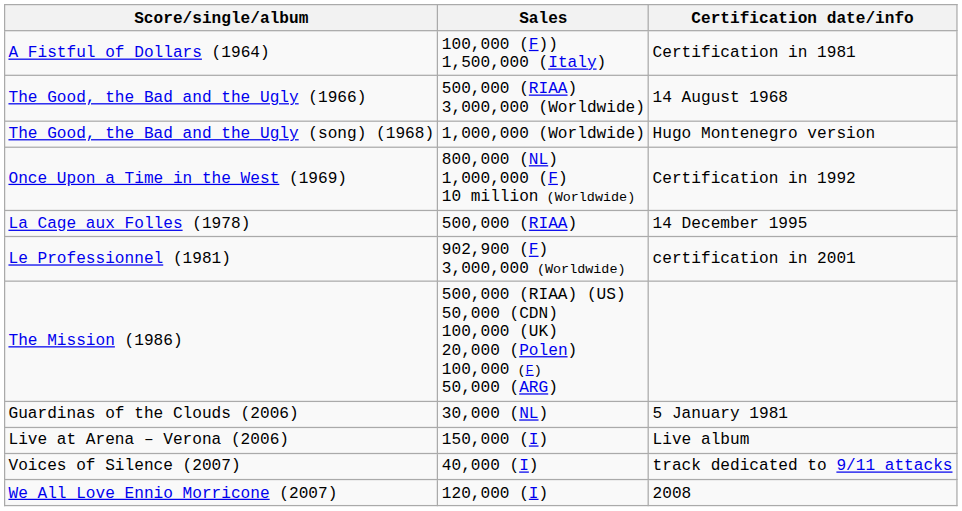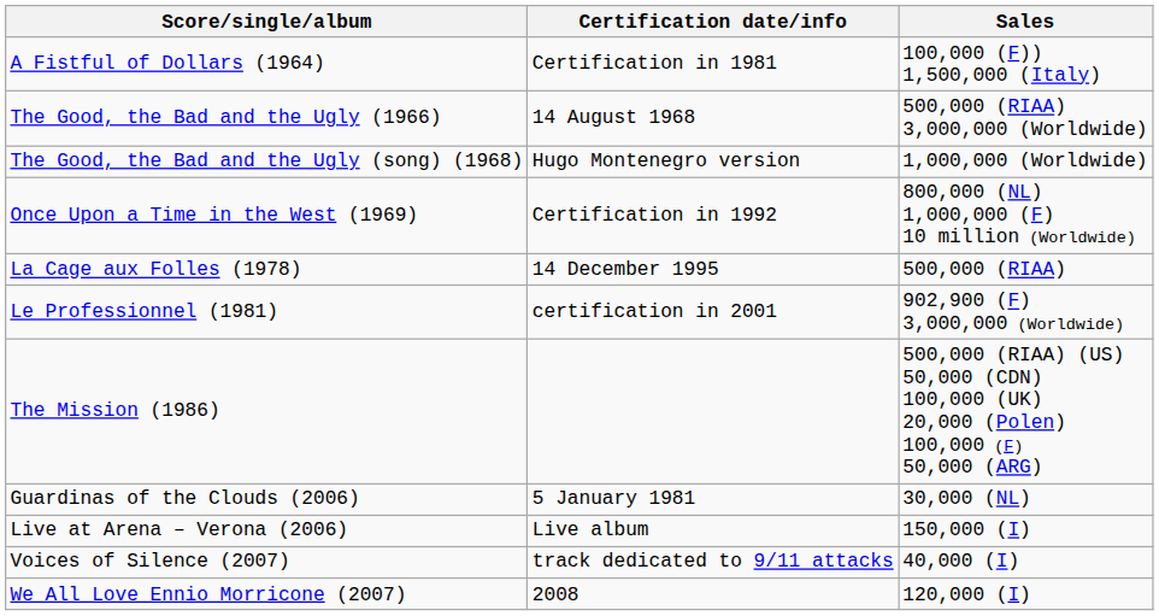 <table class="wikitable">
 <tr>
 <th>Score/single/album</th>
+<th>Certification date/info</th>
 <th>Sales</th>
-<th>Certification date/info</th>
 </tr>
 <tr>
 <td><a href='#'>A Fistful of Dollars</a> (1964)</td>
+<td>Certification in 1981</td>
 <td>100,000 (<a href='#'>F</a>))<br>1,500,000 (<a href='#'>Italy</a>)</td>
-<td>Certification in 1981</td>
 </tr>
 <tr>
 <td><a href='#'>The Good, the Bad and the Ugly</a> (1966)</td>
+<td>14 August 1968</td>
 <td>500,000 (<a href='#'>RIAA</a>)<br> 3,000,000 (Worldwide)</td>
-<td>14 August 1968</td>
 </tr>
 <tr>
 <td><a href='#'>The Good, the Bad and the Ugly</a> (song) (1968)</td>
+<td>Hugo Montenegro version</td>
 <td>1,000,000 (Worldwide)</td>
-<td>Hugo Montenegro version</td>
 </tr>
 <tr>
 <td><a href='#'>Once Upon a Time in the West</a> (1969)</td>
+<td>Certification in 1992</td>
 <td>800,000 (<a href='#'>NL</a>)<br> 1,000,000 (<a href='#'>F</a>)<br>10 million<small> (Worldwide)</small></td>
-<td>Certification in 1992</td>
 </tr>
 <tr>
 <td><a href='#'>La Cage aux Folles</a> (1978)</td>
+<td>14 December 1995</td>
 <td>500,000 (<a href='#'>RIAA</a>)</td>
-<td>14 December 1995</td>
 </tr>
 <tr>
 <td><a href='#'>Le Professionnel</a> (1981)</td>
+<td>certification in 2001</td>
 <td>902,900 (<a href='#'>F</a>)<br>3,000,000<small> (Worldwide)</small></td>
-<td>certification in 2001</td>
 </tr>
 <tr>
 <td><a href='#'>The Mission</a> (1986)</td>
+<td></td>
 <td>500,000 (RIAA) (US)<br>50,000 (CDN)<br>100,000 (UK)<br>20,000 (<a href='#'>Polen</a>)<br>100,000<small> (<a href='#'>F</a>)</small><br>50,000 (<a href='#'>ARG</a>)</td>
-<td></td>
 </tr>
 <tr>
 <td>Guardinas of the Clouds (2006)</td>
+<td>5 January 1981</td>
 <td>30,000 (<a href='#'>NL</a>)</td>
-<td>5 January 1981</td>
 </tr>
 <tr>
 <td>Live at Arena – Verona (2006)</td>
+<td>Live album</td>
 <td>150,000 (<a href='#'>I</a>)</td>
-<td>Live album</td>
 </tr>
 <tr>
 <td>Voices of Silence (2007)</td>
+<td>track dedicated to <a href='#'>9/11 attacks</a></td>
 <td>40,000 (<a href='#'>I</a>)</td>
-<td>track dedicated to <a href='#'>9/11 attacks</a></td>
 </tr>
 <tr>
 <td><a href='#'>We All Love Ennio Morricone</a> (2007)</td>
+<td>2008</td>
 <td>120,000 (<a href='#'>I</a>)</td>
-<td>2008</td>
 </tr>
 </table>
